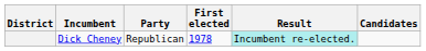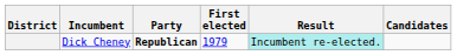 <table class=wikitable>
 <tr valign=bottom>
 <th>District</th>
 <th>Incumbent</th>
 <th>Party</th>
 <th>First<br>elected</th>
 <th>Result</th>
 <th>Candidates</th>
 </tr>
 <tr>
 <th></th>
 <td><a href='#'>Dick Cheney</a></td>
-<td>Republican</td>
-<td><a href='#'>1978</a></td>
+<td><strong>Republican</strong></td>
+<td><a href='#'>1979</a></td>
 <td style="background: paleturquoise;">Incumbent re-elected.</td>
 <td nowrap></td>
 </tr>
 </table>
